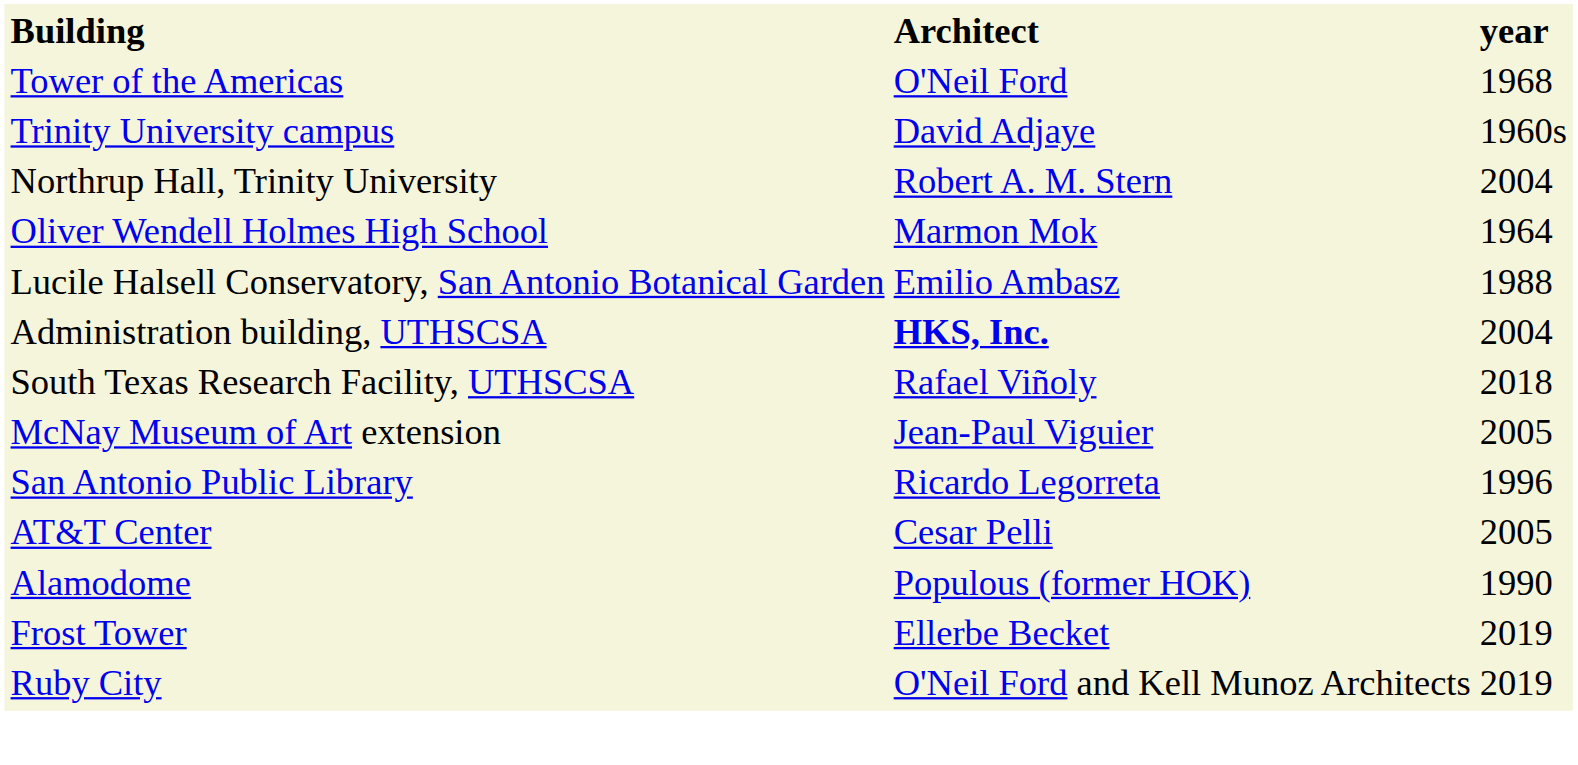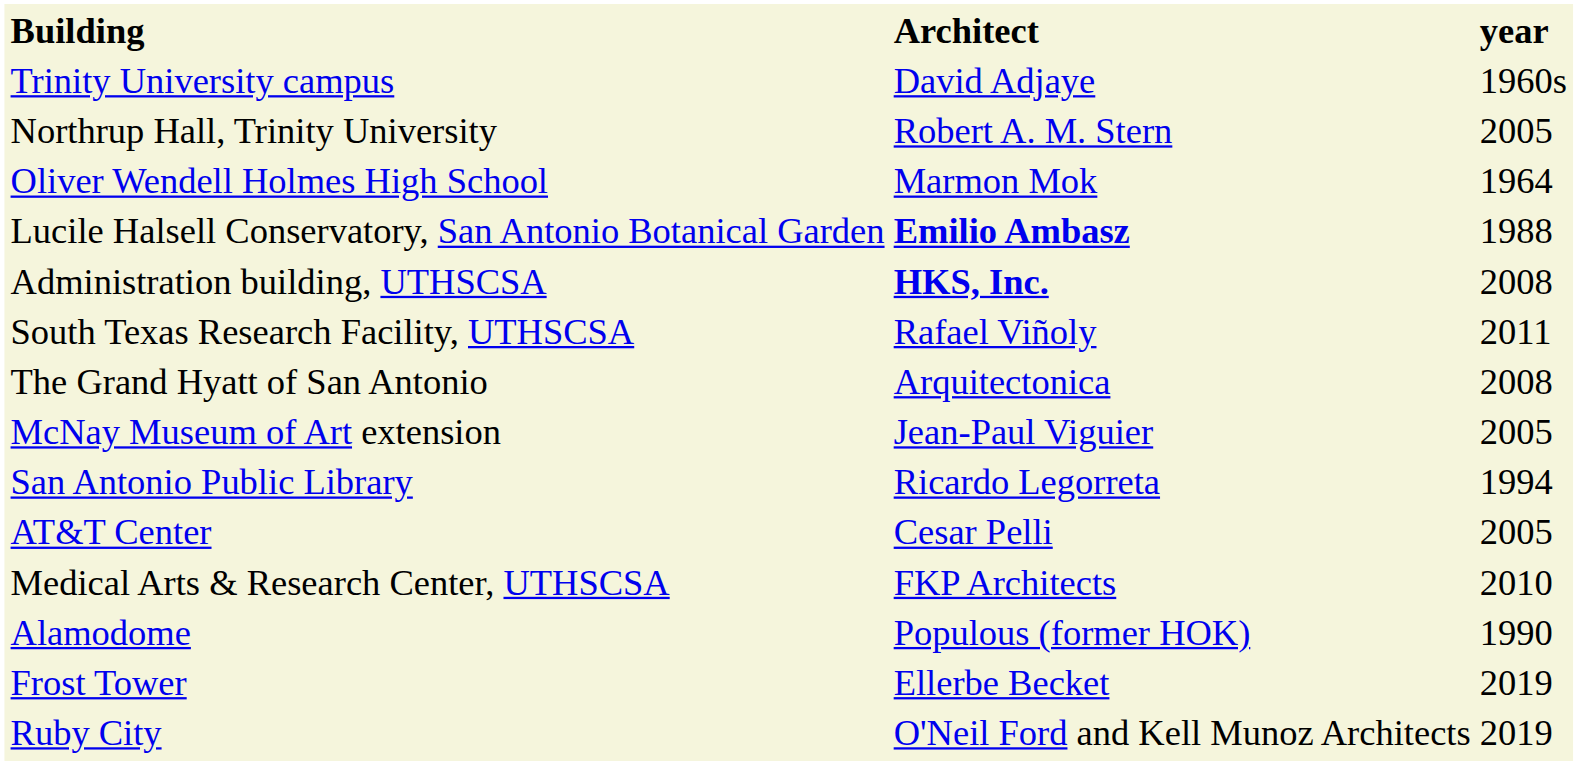 <table style="background:beige;margin:1em auto;">
 <tr>
 <td><strong>Building</strong></td>
 <td><strong>Architect</strong></td>
 <td><strong>year</strong></td>
-</tr>
-<tr>
-<td><a href='#'>Tower of the Americas</a></td>
-<td><a href='#'>O'Neil Ford</a></td>
-<td>1968</td>
 </tr>
 <tr>
 <td><a href='#'>Trinity University campus</a></td>
 <td><a href='#'>David Adjaye</a></td>
 <td>1960s</td>
 </tr>
 <tr>
 <td>Northrup Hall, Trinity University</td>
 <td><a href='#'>Robert A. M. Stern</a></td>
-<td>2004</td>
+<td>2005</td>
 </tr>
 <tr>
 <td><a href='#'>Oliver Wendell Holmes High School</a></td>
 <td><a href='#'>Marmon Mok</a></td>
 <td>1964</td>
 </tr>
 <tr>
 <td>Lucile Halsell Conservatory, <a href='#'>San Antonio Botanical Garden</a></td>
-<td><a href='#'>Emilio Ambasz</a></td>
+<td><strong><a href='#'>Emilio Ambasz</a></strong></td>
 <td>1988</td>
 </tr>
 <tr>
 <td>Administration building, <a href='#'>UTHSCSA</a></td>
 <td><strong><a href='#'>HKS, Inc.</a></strong></td>
-<td>2004</td>
+<td>2008</td>
 </tr>
 <tr>
 <td>South Texas Research Facility, <a href='#'>UTHSCSA</a></td>
 <td><a href='#'>Rafael Viñoly</a></td>
-<td>2018</td>
+<td>2011</td>
+</tr>
+<tr>
+<td>The Grand Hyatt of San Antonio</td>
+<td><a href='#'>Arquitectonica</a></td>
+<td>2008</td>
 </tr>
 <tr>
 <td><a href='#'>McNay Museum of Art</a> extension</td>
 <td><a href='#'>Jean-Paul Viguier</a></td>
 <td>2005</td>
 </tr>
 <tr>
 <td><a href='#'>San Antonio Public Library</a></td>
 <td><a href='#'>Ricardo Legorreta</a></td>
-<td>1996</td>
+<td>1994</td>
 </tr>
 <tr>
 <td><a href='#'>AT&T Center</a></td>
 <td><a href='#'>Cesar Pelli</a></td>
 <td>2005</td>
+</tr>
+<tr>
+<td>Medical Arts & Research Center, <a href='#'>UTHSCSA</a></td>
+<td><a href='#'>FKP Architects</a></td>
+<td>2010</td>
 </tr>
 <tr>
 <td><a href='#'>Alamodome</a></td>
 <td><a href='#'>Populous (former HOK)</a></td>
 <td>1990</td>
 </tr>
 <tr>
 <td><a href='#'>Frost Tower</a></td>
 <td><a href='#'>Ellerbe Becket</a></td>
 <td>2019</td>
 </tr>
 <tr>
 <td><a href='#'>Ruby City</a></td>
 <td><a href='#'>O'Neil Ford</a> and Kell Munoz Architects</td>
 <td>2019</td>
 </tr>
 </table>
